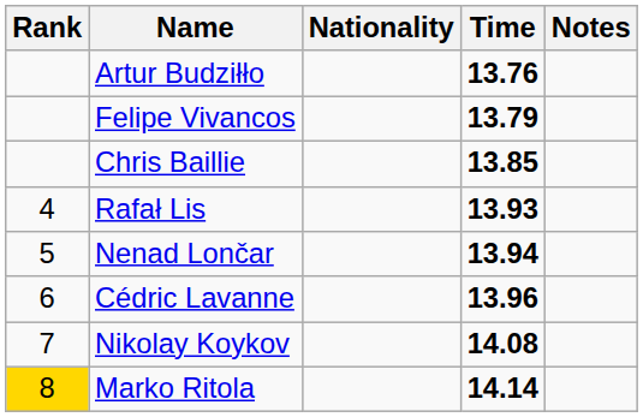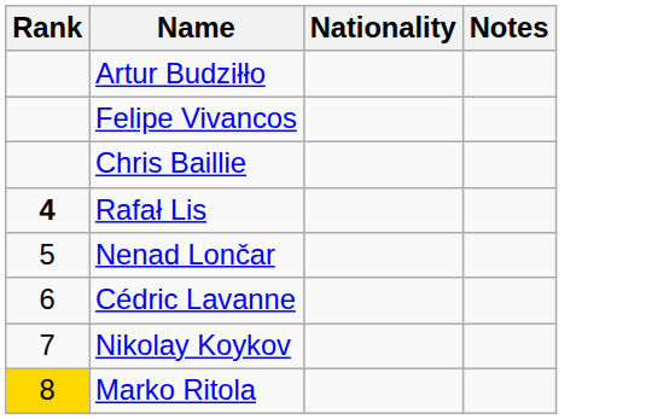 <table class="wikitable sortable" style="text-align:center">
 <tr>
 <th>Rank</th>
 <th>Name</th>
 <th>Nationality</th>
-<th>Time</th>
 <th>Notes</th>
 </tr>
 <tr>
 <td></td>
 <td align=left><a href='#'>Artur Budziłło</a></td>
 <td align=left></td>
-<td><strong>13.76</strong></td>
 <td></td>
 </tr>
 <tr>
 <td></td>
 <td align=left><a href='#'>Felipe Vivancos</a></td>
 <td align=left></td>
-<td><strong>13.79</strong></td>
 <td></td>
 </tr>
 <tr>
 <td></td>
 <td align=left><a href='#'>Chris Baillie</a></td>
 <td align=left></td>
-<td><strong>13.85</strong></td>
 <td></td>
 </tr>
 <tr>
-<td>4</td>
+<td><strong>4</strong></td>
 <td align=left><a href='#'>Rafał Lis</a></td>
 <td align=left></td>
-<td><strong>13.93</strong></td>
 <td></td>
 </tr>
 <tr>
 <td>5</td>
 <td align=left><a href='#'>Nenad Lončar</a></td>
 <td align=left></td>
-<td><strong>13.94</strong></td>
 <td></td>
 </tr>
 <tr>
 <td>6</td>
 <td align=left><a href='#'>Cédric Lavanne</a></td>
 <td align=left></td>
-<td><strong>13.96</strong></td>
 <td></td>
 </tr>
 <tr>
 <td>7</td>
 <td align=left><a href='#'>Nikolay Koykov</a></td>
 <td align=left></td>
-<td><strong>14.08</strong></td>
 <td></td>
 </tr>
 <tr>
 <td style="background: gold;">8</td>
 <td align=left><a href='#'>Marko Ritola</a></td>
 <td align=left></td>
-<td><strong>14.14</strong></td>
 <td></td>
 </tr>
 </table>
